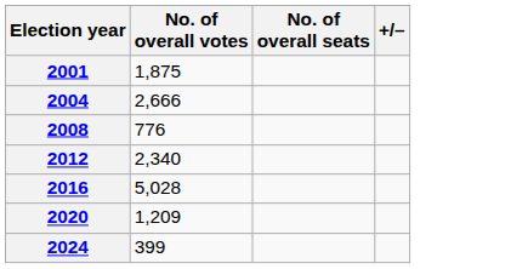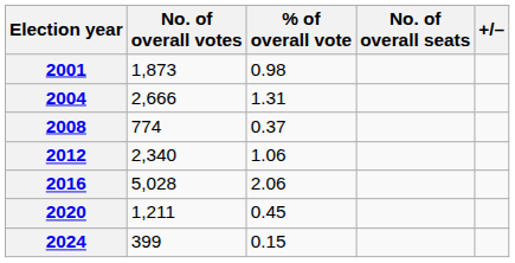 <table class=wikitable>
 <tr>
 <th>Election year</th>
 <th>No. of<br>overall votes</th>
+<th>% of<br>overall vote</th>
 <th>No. of<br>overall seats</th>
 <th>+/–</th>
 </tr>
 <tr>
 <th><a href='#'>2001</a></th>
-<td>1,875</td>
+<td>1,873</td>
+<td>0.98</td>
 <td></td>
 <td></td>
 </tr>
 <tr>
 <th><a href='#'>2004</a></th>
 <td>2,666</td>
+<td>1.31</td>
 <td></td>
 <td></td>
 </tr>
 <tr>
 <th><a href='#'>2008</a></th>
-<td>776</td>
+<td>774</td>
+<td>0.37</td>
 <td></td>
 <td></td>
 </tr>
 <tr>
 <th><a href='#'>2012</a></th>
 <td>2,340</td>
+<td>1.06</td>
 <td></td>
 <td></td>
 </tr>
 <tr>
 <th><a href='#'>2016</a></th>
 <td>5,028</td>
+<td>2.06</td>
 <td></td>
 <td></td>
 </tr>
 <tr>
 <th><a href='#'>2020</a></th>
-<td>1,209</td>
+<td>1,211</td>
+<td>0.45</td>
 <td></td>
 <td></td>
 </tr>
 <tr>
 <th><a href='#'>2024</a></th>
 <td>399</td>
+<td>0.15</td>
 <td></td>
 <td></td>
 </tr>
 </table>
